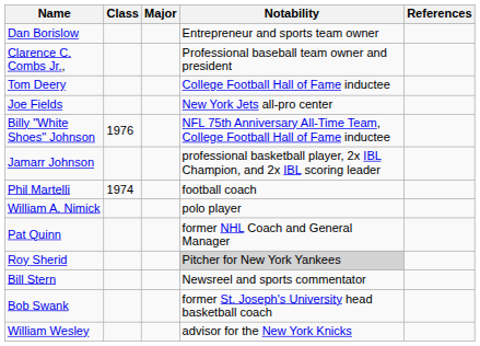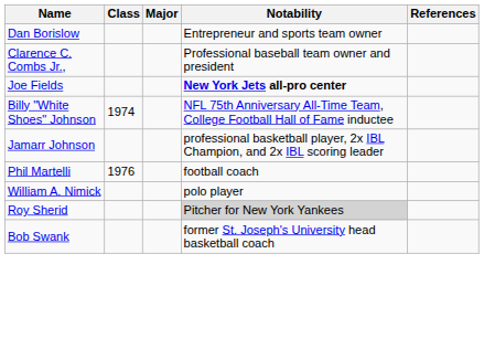 <table class="wikitable sortable" style="width:100%;">
 <tr>
 <th>Name</th>
 <th>Class</th>
 <th>Major</th>
 <th>Notability</th>
 <th>References</th>
 </tr>
 <tr>
 <td><a href='#'>Dan Borislow</a></td>
 <td></td>
 <td></td>
 <td>Entrepreneur and sports team owner</td>
 <td></td>
 </tr>
 <tr>
 <td><a href='#'>Clarence C. Combs Jr.</a>,</td>
 <td></td>
 <td></td>
 <td>Professional baseball team owner and president</td>
 <td></td>
 </tr>
 <tr>
-<td><a href='#'>Tom Deery</a></td>
-<td></td>
-<td></td>
-<td><a href='#'>College Football Hall of Fame</a> inductee</td>
-<td></td>
-</tr>
-<tr>
 <td><a href='#'>Joe Fields</a></td>
 <td></td>
 <td></td>
-<td><a href='#'>New York Jets</a> all-pro center</td>
+<td><strong><a href='#'>New York Jets</a> all-pro center</strong></td>
 <td></td>
 </tr>
 <tr>
 <td><a href='#'>Billy "White Shoes" Johnson</a></td>
-<td>1976</td>
+<td>1974</td>
 <td></td>
 <td><a href='#'>NFL 75th Anniversary All-Time Team</a>, <a href='#'>College Football Hall of Fame</a> inductee</td>
 <td></td>
 </tr>
 <tr>
 <td><a href='#'>Jamarr Johnson</a></td>
 <td></td>
 <td></td>
 <td>professional basketball player, 2x <a href='#'>IBL</a> Champion, and 2x <a href='#'>IBL</a> scoring leader</td>
 <td></td>
 </tr>
 <tr>
 <td><a href='#'>Phil Martelli</a></td>
-<td>1974</td>
+<td>1976</td>
 <td></td>
 <td>football coach</td>
 <td></td>
 </tr>
 <tr>
 <td><a href='#'>William A. Nimick</a></td>
 <td></td>
 <td></td>
 <td>polo player</td>
 <td></td>
 </tr>
 <tr>
-<td><a href='#'>Pat Quinn</a></td>
-<td></td>
-<td></td>
-<td>former <a href='#'>NHL</a> Coach and General Manager</td>
-<td></td>
-</tr>
-<tr>
 <td><a href='#'>Roy Sherid</a></td>
 <td></td>
 <td></td>
 <td style="background: lightgrey;">Pitcher for New York Yankees</td>
-<td></td>
-</tr>
-<tr>
-<td><a href='#'>Bill Stern</a></td>
-<td></td>
-<td></td>
-<td>Newsreel and sports commentator</td>
 <td></td>
 </tr>
 <tr>
 <td><a href='#'>Bob Swank</a></td>
 <td></td>
 <td></td>
 <td>former <a href='#'>St. Joseph's University</a> head basketball coach</td>
 <td></td>
 </tr>
-<tr>
-<td><a href='#'>William Wesley</a></td>
-<td></td>
-<td></td>
-<td>advisor for the <a href='#'>New York Knicks</a></td>
-<td></td>
-</tr>
 </table>
